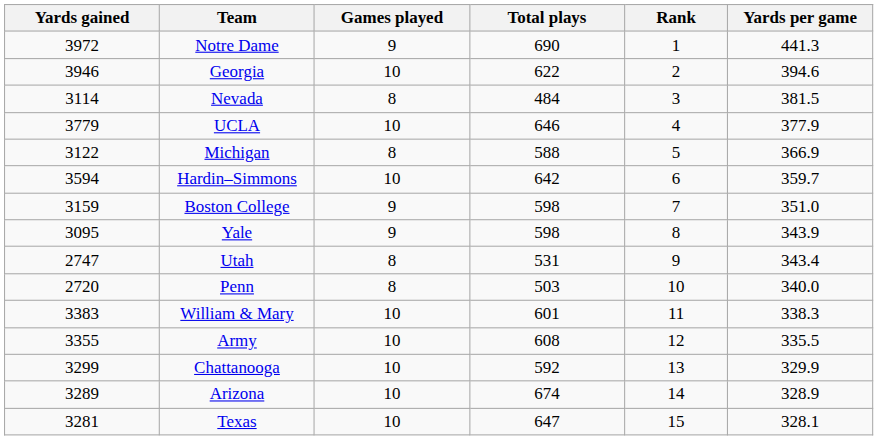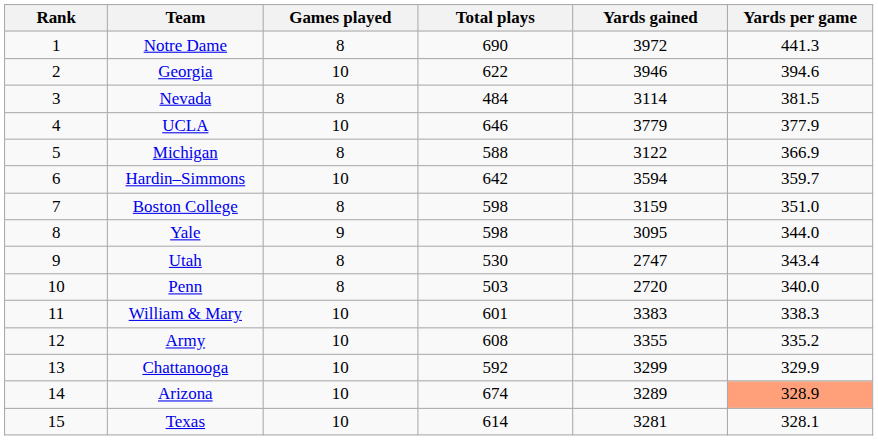 <table class="wikitable sortable">
 <tr>
-<th bgcolor="#DDDDFF" width="15%">Yards gained</th>
+<th bgcolor="#DDDDFF" width="10%">Rank</th>
 <th bgcolor="#DDDDFF" width="15%">Team</th>
 <th bgcolor="#DDDDFF" width="15%">Games played</th>
 <th bgcolor="#DDDDFF" width="15%">Total plays</th>
-<th bgcolor="#DDDDFF" width="10%">Rank</th>
+<th bgcolor="#DDDDFF" width="15%">Yards gained</th>
 <th bgcolor="#DDDDFF" width="14%">Yards per game</th>
 </tr>
 <tr align="center">
+<td>1</td>
+<td><a href='#'>Notre Dame</a></td>
+<td>8</td>
+<td>690</td>
 <td>3972</td>
-<td><a href='#'>Notre Dame</a></td>
-<td>9</td>
-<td>690</td>
-<td>1</td>
 <td>441.3</td>
 </tr>
 <tr align="center">
-<td>3946</td>
+<td>2</td>
 <td><a href='#'>Georgia</a></td>
 <td>10</td>
 <td>622</td>
-<td>2</td>
+<td>3946</td>
 <td>394.6</td>
 </tr>
 <tr align="center">
-<td>3114</td>
+<td>3</td>
 <td><a href='#'>Nevada</a></td>
 <td>8</td>
 <td>484</td>
-<td>3</td>
+<td>3114</td>
 <td>381.5</td>
 </tr>
 <tr align="center">
-<td>3779</td>
+<td>4</td>
 <td><a href='#'>UCLA</a></td>
 <td>10</td>
 <td>646</td>
-<td>4</td>
+<td>3779</td>
 <td>377.9</td>
 </tr>
 <tr align="center">
-<td>3122</td>
+<td>5</td>
 <td><a href='#'>Michigan</a></td>
 <td>8</td>
 <td>588</td>
-<td>5</td>
+<td>3122</td>
 <td>366.9</td>
 </tr>
 <tr align="center">
-<td>3594</td>
+<td>6</td>
 <td><a href='#'>Hardin–Simmons</a></td>
 <td>10</td>
 <td>642</td>
-<td>6</td>
+<td>3594</td>
 <td>359.7</td>
 </tr>
 <tr align="center">
+<td>7</td>
+<td><a href='#'>Boston College</a></td>
+<td>8</td>
+<td>598</td>
 <td>3159</td>
-<td><a href='#'>Boston College</a></td>
-<td>9</td>
-<td>598</td>
-<td>7</td>
 <td>351.0</td>
 </tr>
 <tr align="center">
-<td>3095</td>
+<td>8</td>
 <td><a href='#'>Yale</a></td>
 <td>9</td>
 <td>598</td>
-<td>8</td>
-<td>343.9</td>
+<td>3095</td>
+<td>344.0</td>
 </tr>
 <tr align="center">
-<td>2747</td>
+<td>9</td>
 <td><a href='#'>Utah</a></td>
 <td>8</td>
-<td>531</td>
-<td>9</td>
+<td>530</td>
+<td>2747</td>
 <td>343.4</td>
 </tr>
 <tr align="center">
-<td>2720</td>
+<td>10</td>
 <td><a href='#'>Penn</a></td>
 <td>8</td>
 <td>503</td>
-<td>10</td>
+<td>2720</td>
 <td>340.0</td>
 </tr>
 <tr align="center">
-<td>3383</td>
+<td>11</td>
 <td><a href='#'>William & Mary</a></td>
 <td>10</td>
 <td>601</td>
-<td>11</td>
+<td>3383</td>
 <td>338.3</td>
 </tr>
 <tr align="center">
-<td>3355</td>
+<td>12</td>
 <td><a href='#'>Army</a></td>
 <td>10</td>
 <td>608</td>
-<td>12</td>
-<td>335.5</td>
+<td>3355</td>
+<td>335.2</td>
 </tr>
 <tr align="center">
-<td>3299</td>
+<td>13</td>
 <td><a href='#'>Chattanooga</a></td>
 <td>10</td>
 <td>592</td>
-<td>13</td>
+<td>3299</td>
 <td>329.9</td>
 </tr>
 <tr align="center">
-<td>3289</td>
+<td>14</td>
 <td><a href='#'>Arizona</a></td>
 <td>10</td>
 <td>674</td>
-<td>14</td>
-<td>328.9</td>
+<td>3289</td>
+<td style="background: lightsalmon;">328.9</td>
 </tr>
 <tr align="center">
-<td>3281</td>
+<td>15</td>
 <td><a href='#'>Texas</a></td>
 <td>10</td>
-<td>647</td>
-<td>15</td>
+<td>614</td>
+<td>3281</td>
 <td>328.1</td>
 </tr>
 </table>
